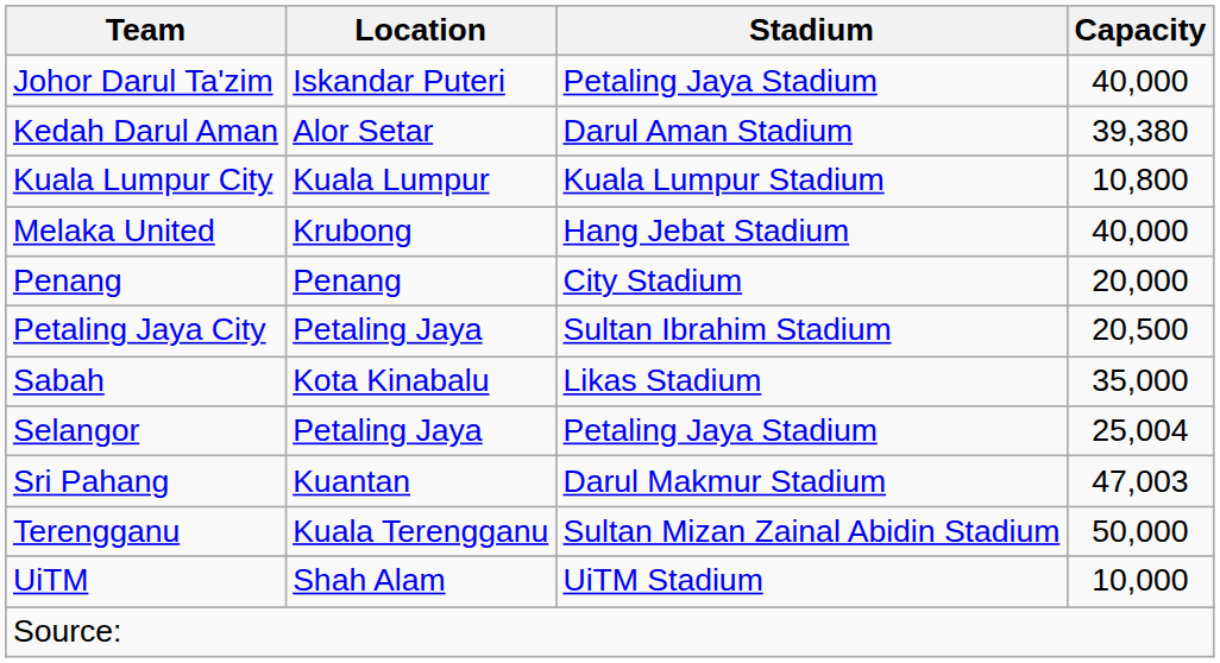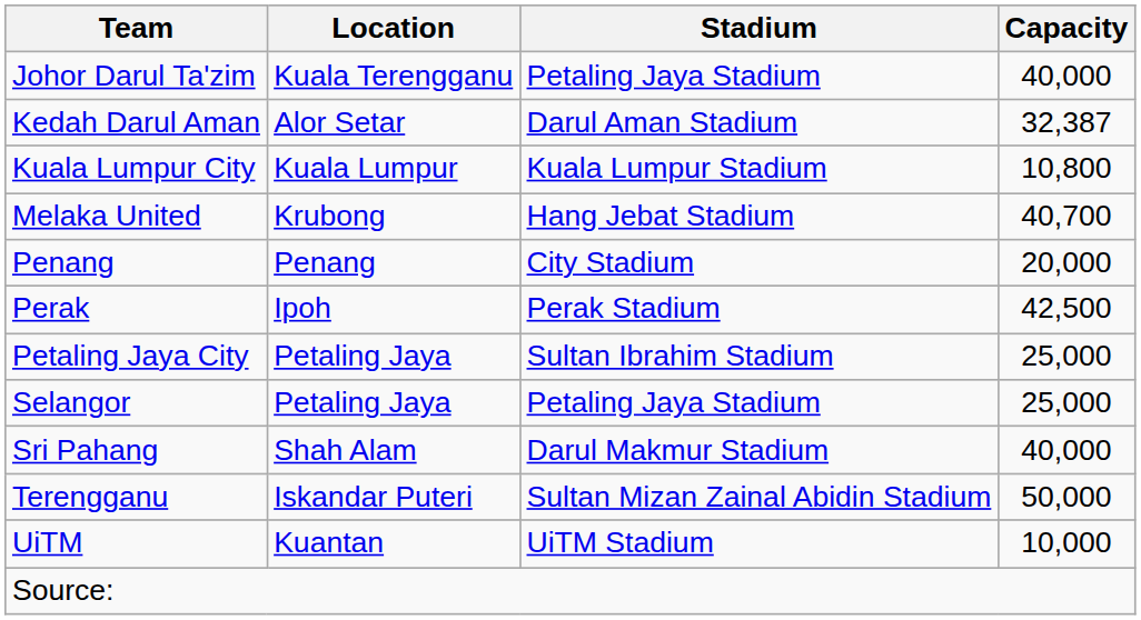 <table class="wikitable sortable">
 <tr>
 <th>Team</th>
 <th>Location</th>
 <th>Stadium</th>
 <th>Capacity</th>
 </tr>
 <tr>
 <td><a href='#'>Johor Darul Ta'zim</a></td>
-<td><a href='#'>Iskandar Puteri</a></td>
+<td><a href='#'>Kuala Terengganu</a></td>
 <td><a href='#'>Petaling Jaya Stadium</a></td>
 <td align="center">40,000</td>
 </tr>
 <tr>
 <td><a href='#'>Kedah Darul Aman</a></td>
 <td><a href='#'>Alor Setar</a></td>
 <td><a href='#'>Darul Aman Stadium</a></td>
-<td align="center">39,380</td>
+<td align="center">32,387</td>
 </tr>
 <tr>
 <td><a href='#'>Kuala Lumpur City</a></td>
 <td><a href='#'>Kuala Lumpur</a></td>
 <td><a href='#'>Kuala Lumpur Stadium</a></td>
 <td align="center">10,800</td>
 </tr>
 <tr>
 <td><a href='#'>Melaka United</a></td>
 <td><a href='#'>Krubong</a></td>
 <td><a href='#'>Hang Jebat Stadium</a></td>
-<td align="center">40,000</td>
+<td align="center">40,700</td>
 </tr>
 <tr>
 <td><a href='#'>Penang</a></td>
 <td><a href='#'>Penang</a></td>
 <td><a href='#'>City Stadium</a></td>
 <td align="center">20,000</td>
 </tr>
 <tr>
+<td><a href='#'>Perak</a></td>
+<td><a href='#'>Ipoh</a></td>
+<td><a href='#'>Perak Stadium</a></td>
+<td align="center">42,500</td>
+</tr>
+<tr>
 <td><a href='#'>Petaling Jaya City</a></td>
 <td><a href='#'>Petaling Jaya</a></td>
 <td><a href='#'>Sultan Ibrahim Stadium</a></td>
-<td align="center">20,500</td>
-</tr>
-<tr>
-<td><a href='#'>Sabah</a></td>
-<td><a href='#'>Kota Kinabalu</a></td>
-<td><a href='#'>Likas Stadium</a></td>
-<td align=center>35,000</td>
+<td align="center">25,000</td>
 </tr>
 <tr>
 <td><a href='#'>Selangor</a></td>
 <td><a href='#'>Petaling Jaya</a></td>
 <td><a href='#'>Petaling Jaya Stadium</a></td>
-<td align="center">25,004</td>
+<td align="center">25,000</td>
 </tr>
 <tr>
 <td><a href='#'>Sri Pahang</a></td>
-<td><a href='#'>Kuantan</a></td>
+<td><a href='#'>Shah Alam</a></td>
 <td><a href='#'>Darul Makmur Stadium</a></td>
-<td align="center">47,003</td>
+<td align="center">40,000</td>
 </tr>
 <tr>
 <td><a href='#'>Terengganu</a></td>
-<td><a href='#'>Kuala Terengganu</a></td>
+<td><a href='#'>Iskandar Puteri</a></td>
 <td><a href='#'>Sultan Mizan Zainal Abidin Stadium</a></td>
 <td align="center">50,000</td>
 </tr>
 <tr>
 <td><a href='#'>UiTM</a></td>
-<td><a href='#'>Shah Alam</a></td>
+<td><a href='#'>Kuantan</a></td>
 <td><a href='#'>UiTM Stadium</a></td>
 <td align=center>10,000</td>
 </tr>
 <tr class="sortbottom">
 <td colspan="4">Source:</td>
 </tr>
 </table>
